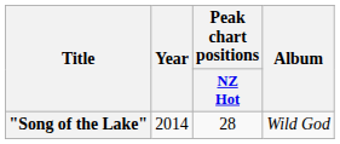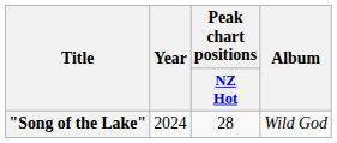 <table class="wikitable plainrowheaders" style="text-align:center;">
 <tr>
 <th scope="col" rowspan="2">Title</th>
 <th scope="col" rowspan="2">Year</th>
 <th scope="col" colspan="1">Peak chart positions</th>
 <th scope="col" rowspan="2">Album</th>
 </tr>
 <tr>
 <th scope="col" style="width:2em;font-size:90%;"><a href='#'>NZ<br>Hot</a><br></th>
 </tr>
 <tr>
 <th scope="row">"Song of the Lake"</th>
-<td>2014</td>
+<td>2024</td>
 <td>28</td>
 <td><em>Wild God</em></td>
 </tr>
 </table>
